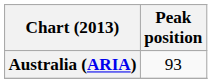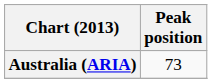 <table class="wikitable sortable plainrowheaders">
 <tr>
 <th scope="col">Chart (2013)</th>
 <th scope="col">Peak<br>position</th>
 </tr>
 <tr>
 <th scope="row">Australia (<a href='#'>ARIA</a>)</th>
-<td align="center">93</td>
+<td align="center">73</td>
 </tr>
 <tr>
 </tr>
 <tr>
 </tr>
 <tr>
 </tr>
 <tr>
 </tr>
 <tr>
 </tr>
 </table>
